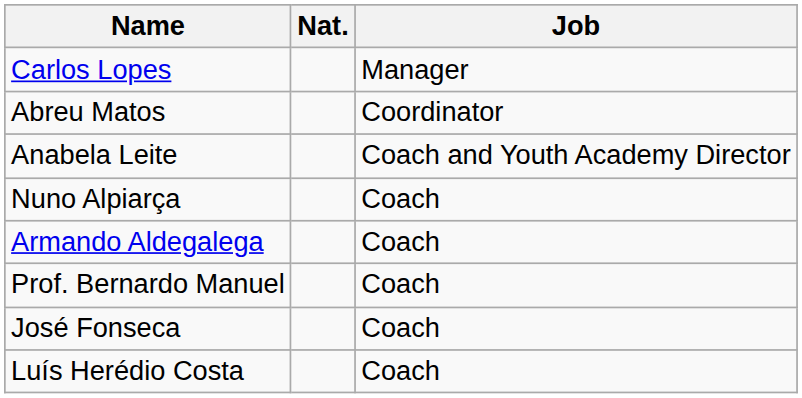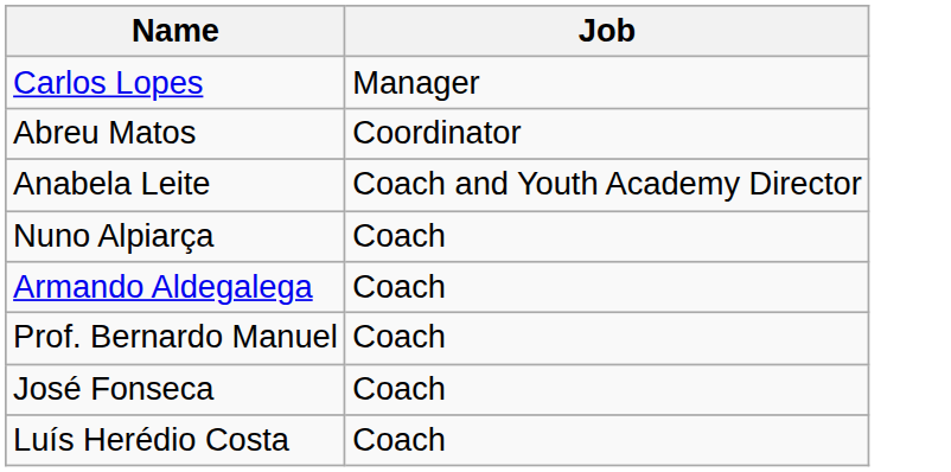 <table class="wikitable">
 <tr>
 <th>Name</th>
-<th>Nat.</th>
 <th>Job</th>
 </tr>
 <tr>
 <td><a href='#'>Carlos Lopes</a></td>
-<td></td>
 <td>Manager</td>
 </tr>
 <tr>
 <td>Abreu Matos</td>
-<td></td>
 <td>Coordinator</td>
 </tr>
 <tr>
 <td>Anabela Leite</td>
-<td></td>
 <td>Coach and Youth Academy Director</td>
 </tr>
 <tr>
 <td>Nuno Alpiarça</td>
-<td></td>
 <td>Coach</td>
 </tr>
 <tr>
 <td><a href='#'>Armando Aldegalega</a></td>
-<td></td>
 <td>Coach</td>
 </tr>
 <tr>
 <td>Prof. Bernardo Manuel</td>
-<td></td>
 <td>Coach</td>
 </tr>
 <tr>
 <td>José Fonseca</td>
-<td></td>
 <td>Coach</td>
 </tr>
 <tr>
 <td>Luís Herédio Costa</td>
-<td></td>
 <td>Coach</td>
 </tr>
 </table>
